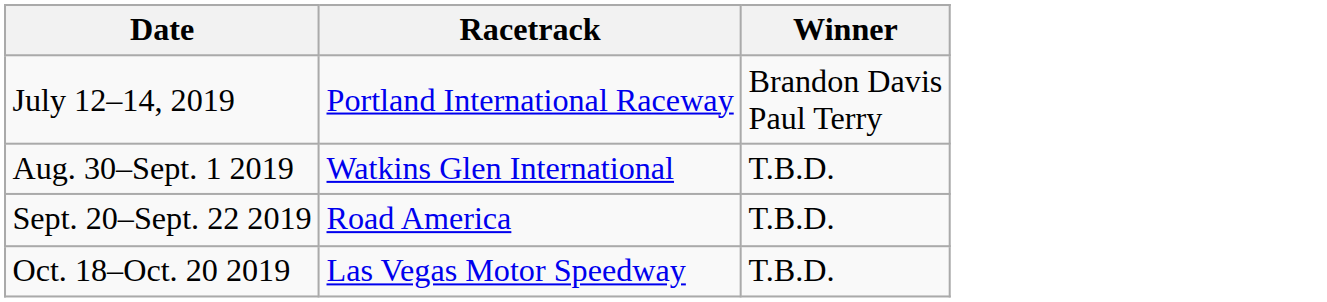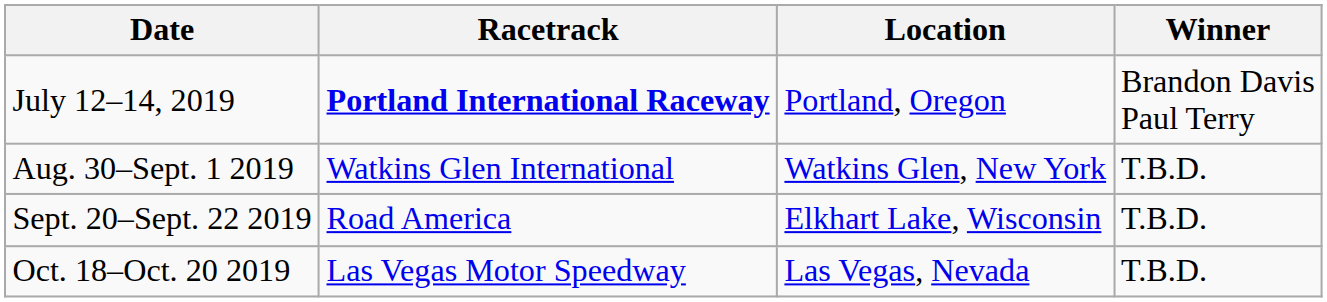 <table class="wikitable">
 <tr>
 <th>Date</th>
 <th>Racetrack</th>
+<th>Location</th>
 <th>Winner</th>
 </tr>
 <tr>
 <td>July 12–14, 2019</td>
-<td><a href='#'>Portland International Raceway</a></td>
+<td><strong><a href='#'>Portland International Raceway</a></strong></td>
+<td><a href='#'>Portland</a>, <a href='#'>Oregon</a></td>
 <td><strong></strong> Brandon Davis<br><strong></strong> Paul Terry</td>
 </tr>
 <tr>
 <td>Aug. 30–Sept. 1 2019</td>
 <td><a href='#'>Watkins Glen International</a></td>
+<td><a href='#'>Watkins Glen</a>, <a href='#'>New York</a></td>
 <td>T.B.D.</td>
 </tr>
 <tr>
 <td>Sept. 20–Sept. 22 2019</td>
 <td><a href='#'>Road America</a></td>
+<td><a href='#'>Elkhart Lake</a>, <a href='#'>Wisconsin</a></td>
 <td>T.B.D.</td>
 </tr>
 <tr>
 <td>Oct. 18–Oct. 20 2019</td>
 <td><a href='#'>Las Vegas Motor Speedway</a></td>
+<td><a href='#'>Las Vegas</a>, <a href='#'>Nevada</a></td>
 <td>T.B.D.</td>
 </tr>
 </table>
